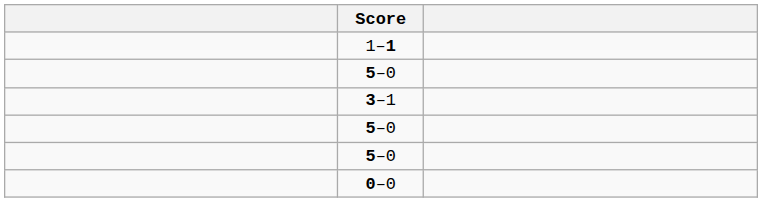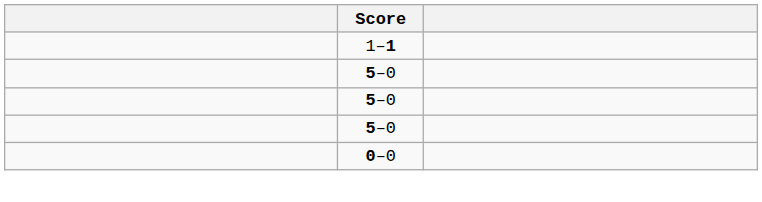 <table class="wikitable" style="text-align: center;">
 <tr>
 <th width=250></th>
 <th width=60>Score</th>
 <th width=250></th>
 </tr>
 <tr>
 <td align=left></td>
 <td>1–<strong>1</strong></td>
 <td align=left><strong></strong></td>
 </tr>
 <tr>
 <td align=left><strong></strong></td>
 <td><strong>5</strong>–0</td>
 <td align=left></td>
 </tr>
 <tr>
 <td align=left><strong></strong></td>
-<td><strong>3</strong>–1</td>
-<td align=left></td>
-</tr>
-<tr>
-<td align=left><strong></strong></td>
 <td><strong>5</strong>–0</td>
 <td align=left></td>
 </tr>
 <tr>
 <td align=left><strong></strong></td>
 <td><strong>5</strong>–0</td>
 <td align=left></td>
 </tr>
 <tr>
 <td align=left><strong></strong></td>
 <td><strong>0</strong>–0</td>
 <td align=left></td>
 </tr>
 </table>
